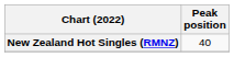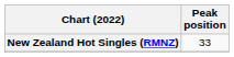 <table class="wikitable sortable plainrowheaders" style="text-align:center">
 <tr>
 <th scope="col">Chart (2022)</th>
 <th scope="col">Peak<br>position</th>
 </tr>
 <tr>
 <th scope="row">New Zealand Hot Singles (<a href='#'>RMNZ</a>)</th>
-<td>40</td>
+<td>33</td>
 </tr>
 <tr>
 </tr>
 <tr>
 </tr>
 </table>
